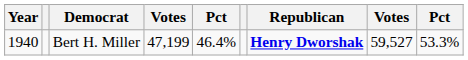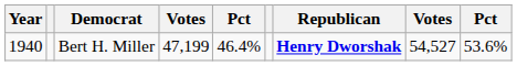 <table class="wikitable" style="margin:0.5em ; font-size:95%">
 <tr>
 <th>Year</th>
 <th></th>
 <th>Democrat</th>
 <th>Votes</th>
 <th>Pct</th>
 <th></th>
 <th>Republican</th>
 <th>Votes</th>
 <th>Pct</th>
 </tr>
 <tr>
 <td>1940</td>
 <td></td>
 <td>Bert H. Miller</td>
 <td>47,199</td>
 <td>46.4%</td>
 <td></td>
 <td><strong><a href='#'>Henry Dworshak</a></strong></td>
-<td>59,527</td>
-<td>53.3%</td>
+<td>54,527</td>
+<td>53.6%</td>
 </tr>
 </table>
